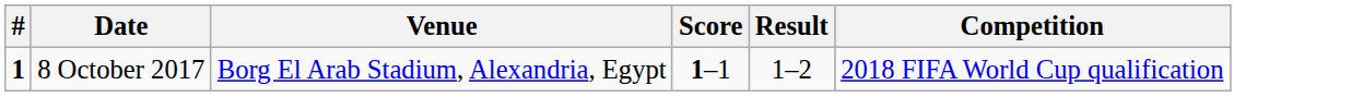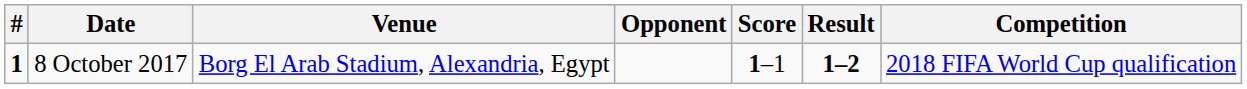 <table class="wikitable">
 <tr>
 <th>#</th>
 <th>Date</th>
 <th>Venue</th>
+<th>Opponent</th>
 <th>Score</th>
 <th>Result</th>
 <th>Competition</th>
 </tr>
 <tr>
 <td><strong>1</strong></td>
 <td>8 October 2017</td>
 <td><a href='#'>Borg El Arab Stadium</a>, <a href='#'>Alexandria</a>, Egypt</td>
+<td></td>
 <td align=center><strong>1</strong>–1</td>
-<td align=center>1–2</td>
+<td align=center><strong>1–2</strong></td>
 <td><a href='#'>2018 FIFA World Cup qualification</a></td>
 </tr>
 </table>
